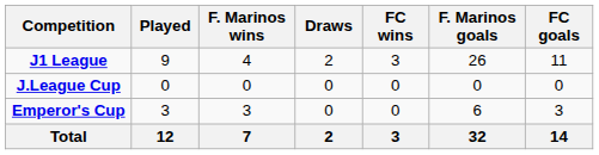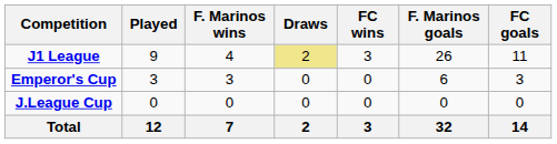 <table class="wikitable" style="text-align:center">
 <tr>
 <th width="120">Competition</th>
 <th width="60">Played</th>
 <th width="90">F. Marinos wins</th>
 <th width="60">Draws</th>
 <th width="60">FC wins</th>
 <th width="90">F. Marinos goals</th>
 <th width="60">FC goals</th>
 </tr>
 <tr>
 <td><strong><a href='#'>J1 League</a></strong></td>
 <td>9</td>
 <td>4</td>
-<td>2</td>
+<td style="background: khaki;">2</td>
 <td>3</td>
 <td>26</td>
 <td>11</td>
+</tr>
+<tr>
+<td><strong><a href='#'>Emperor's Cup</a></strong></td>
+<td>3</td>
+<td>3</td>
+<td>0</td>
+<td>0</td>
+<td>6</td>
+<td>3</td>
 </tr>
 <tr>
 <td><strong><a href='#'>J.League Cup</a></strong></td>
 <td>0</td>
 <td>0</td>
 <td>0</td>
 <td>0</td>
 <td>0</td>
 <td>0</td>
 </tr>
 <tr>
-<td><strong><a href='#'>Emperor's Cup</a></strong></td>
-<td>3</td>
-<td>3</td>
-<td>0</td>
-<td>0</td>
-<td>6</td>
-<td>3</td>
-</tr>
-<tr>
 <th>Total</th>
 <th>12</th>
 <th>7</th>
 <th>2</th>
 <th>3</th>
 <th>32</th>
 <th>14</th>
 </tr>
 </table>
